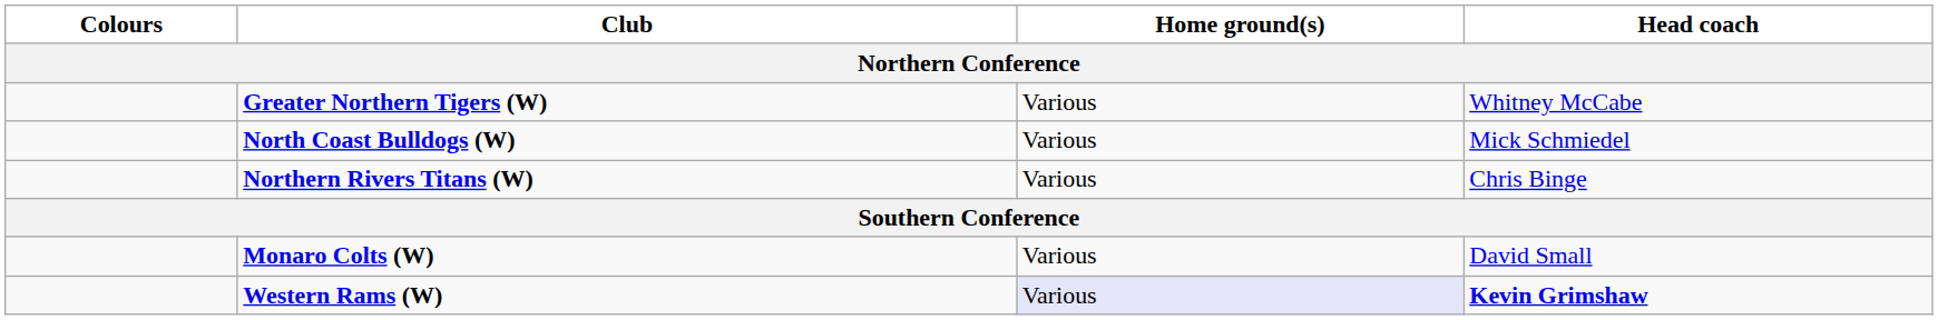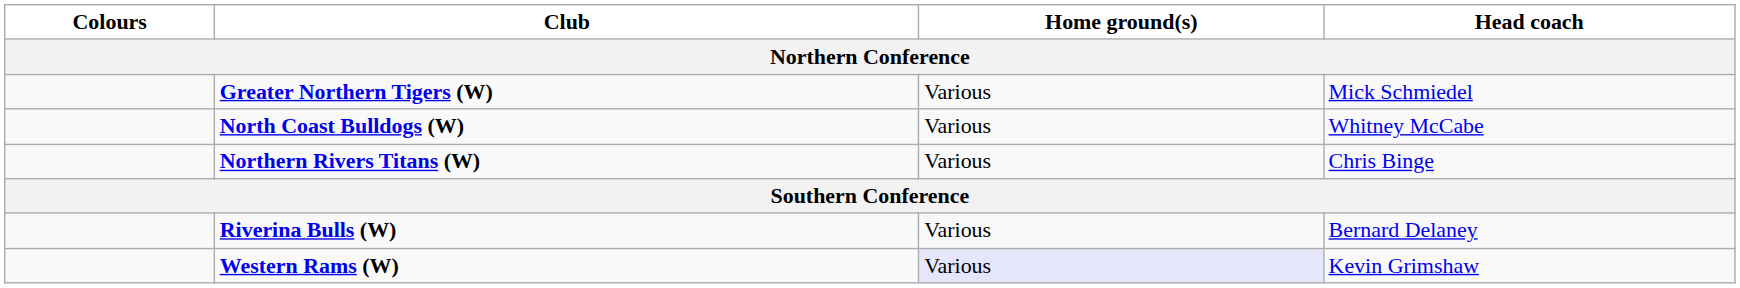 <table class="wikitable" style="width:100%; text-align:left">
 <tr>
 <th style="background:white">Colours</th>
 <th style="background:white">Club</th>
 <th style="background:white">Home ground(s)</th>
 <th style="background:white">Head coach</th>
 </tr>
 <tr>
 <th colspan="4">Northern Conference</th>
 </tr>
 <tr>
 <td></td>
 <td><strong><a href='#'>Greater Northern Tigers</a> (W)</strong></td>
 <td>Various</td>
-<td><a href='#'>Whitney McCabe</a></td>
+<td><a href='#'>Mick Schmiedel</a></td>
 </tr>
 <tr>
 <td></td>
 <td><strong><a href='#'>North Coast Bulldogs</a> (W)</strong></td>
 <td>Various</td>
-<td><a href='#'>Mick Schmiedel</a></td>
+<td><a href='#'>Whitney McCabe</a></td>
 </tr>
 <tr>
 <td></td>
 <td><strong><a href='#'>Northern Rivers Titans</a> (W)</strong></td>
 <td>Various</td>
 <td><a href='#'>Chris Binge</a></td>
 </tr>
 <tr>
 <th colspan="4">Southern Conference</th>
 </tr>
 <tr>
 <td></td>
-<td><strong><a href='#'>Monaro Colts</a> (W)</strong></td>
+<td><strong><a href='#'>Riverina Bulls</a> (W)</strong></td>
 <td>Various</td>
-<td><a href='#'>David Small</a></td>
+<td><a href='#'>Bernard Delaney</a></td>
 </tr>
 <tr>
 <td></td>
 <td><strong><a href='#'>Western Rams</a> (W)</strong></td>
 <td style="background: lavender;">Various</td>
-<td><strong><a href='#'>Kevin Grimshaw</a></strong></td>
+<td><a href='#'>Kevin Grimshaw</a></td>
 </tr>
 </table>
